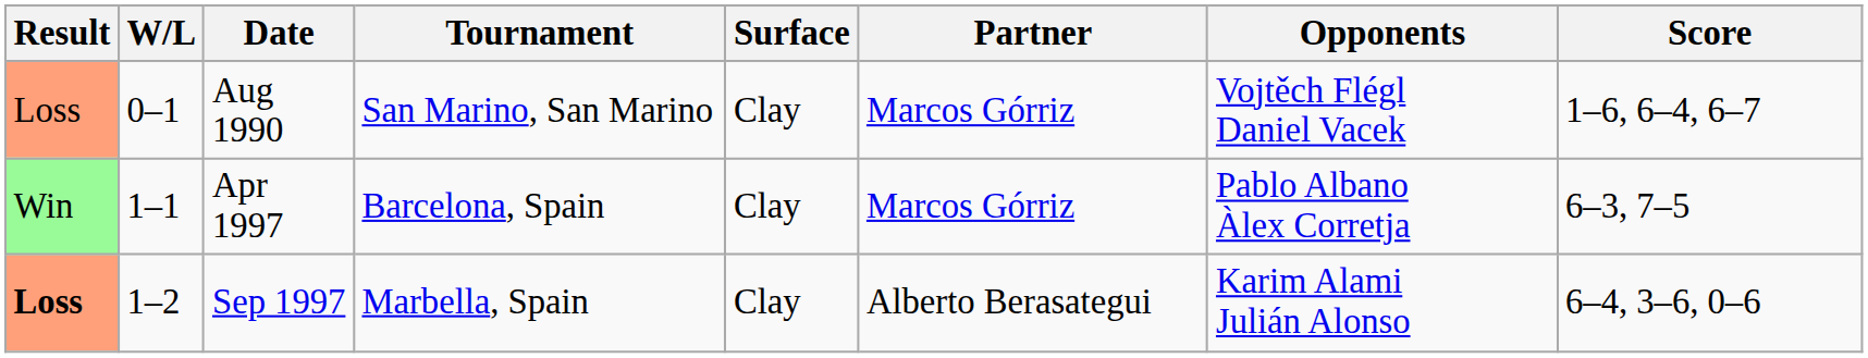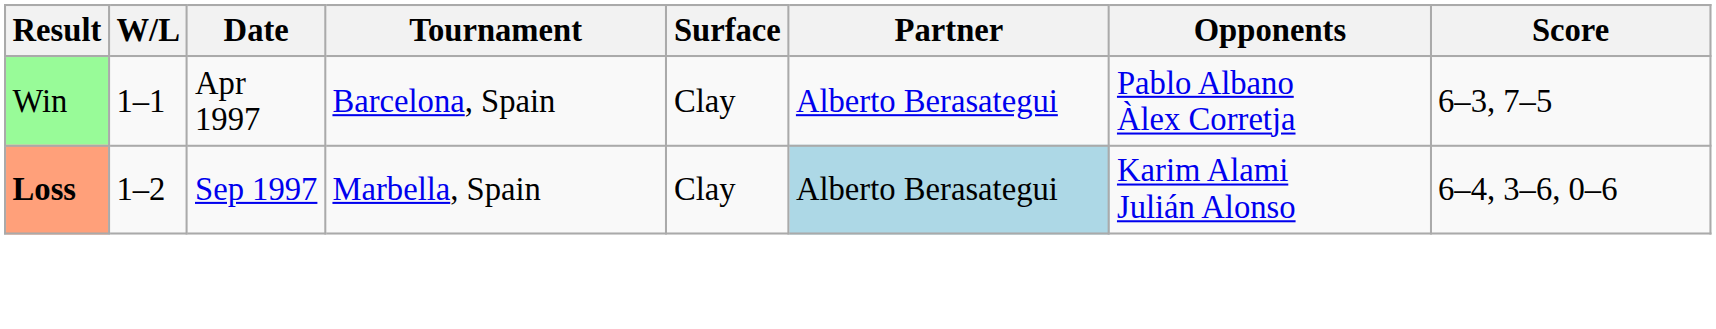 <table class="sortable wikitable">
 <tr>
 <th style="width:40px">Result</th>
 <th style="width:30px" class="unsortable">W/L</th>
 <th style="width:60px">Date</th>
 <th style="width:160px">Tournament</th>
 <th style="width:50px">Surface</th>
 <th style="width:150px">Partner</th>
 <th style="width:150px">Opponents</th>
 <th style="width:130px" class="unsortable">Score</th>
 </tr>
 <tr>
-<td style="background:#ffa07a;">Loss</td>
-<td>0–1</td>
-<td>Aug 1990</td>
-<td><a href='#'>San Marino</a>, San Marino</td>
-<td>Clay</td>
-<td> <a href='#'>Marcos Górriz</a></td>
-<td> <a href='#'>Vojtěch Flégl</a><br> <a href='#'>Daniel Vacek</a></td>
-<td>1–6, 6–4, 6–7</td>
-</tr>
-<tr>
 <td style="background:#98fb98;">Win</td>
 <td>1–1</td>
 <td>Apr 1997</td>
 <td><a href='#'>Barcelona</a>, Spain</td>
 <td>Clay</td>
-<td> <a href='#'>Marcos Górriz</a></td>
+<td> <a href='#'>Alberto Berasategui</a></td>
 <td> <a href='#'>Pablo Albano</a><br> <a href='#'>Àlex Corretja</a></td>
 <td>6–3, 7–5</td>
 </tr>
 <tr>
 <td style="background:#ffa07a;"><strong>Loss</strong></td>
 <td>1–2</td>
 <td><a href='#'>Sep 1997</a></td>
 <td><a href='#'>Marbella</a>, Spain</td>
 <td>Clay</td>
-<td> Alberto Berasategui</td>
+<td style="background: lightblue;"> Alberto Berasategui</td>
 <td> <a href='#'>Karim Alami </a><br> <a href='#'>Julián Alonso</a></td>
 <td>6–4, 3–6, 0–6</td>
 </tr>
 </table>
